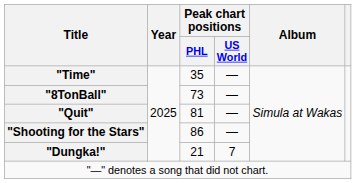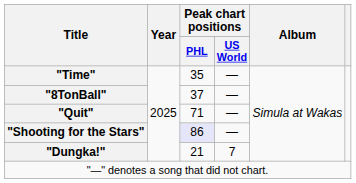 <table class="wikitable plainrowheaders" style="text-align:center;">
 <tr>
 <th scope="col" rowspan="2">Title</th>
 <th scope="col" rowspan="2">Year</th>
 <th colspan="2">Peak chart positions</th>
 <th scope="col" rowspan="2">Album</th>
 <th rowspan="2"></th>
 </tr>
 <tr>
 <th scope="col" style="font-size:90%; width:2.75em"><a href='#'>PHL</a><br></th>
 <th scope="col" style="font-size:90%; width:2.75em"><a href='#'>US<br>World</a><br></th>
 </tr>
 <tr>
 <th scope="row">"Time"</th>
 <td rowspan="5">2025</td>
 <td>35</td>
 <td>—</td>
 <td rowspan="5"><em>Simula at Wakas</em></td>
 <td rowspan="5"></td>
 </tr>
 <tr>
 <th scope="row">"8TonBall"</th>
-<td>73</td>
+<td>37</td>
 <td>—</td>
 </tr>
 <tr>
 <th scope="row">"Quit"</th>
-<td>81</td>
+<td>71</td>
 <td>—</td>
 </tr>
 <tr>
 <th scope="row">"Shooting for the Stars"</th>
-<td>86</td>
+<td style="background: lavender;">86</td>
 <td>—</td>
 </tr>
 <tr>
 <th scope="row">"Dungka!"</th>
 <td>21</td>
 <td>7</td>
 </tr>
 <tr>
 <td colspan="6" style="font-size:90%;">"—" denotes a song that did not chart.</td>
 </tr>
 </table>
